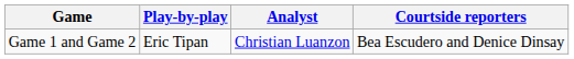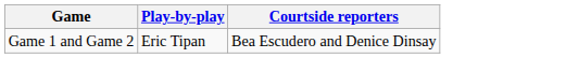 <table class=wikitable>
 <tr>
 <th>Game</th>
 <th><a href='#'>Play-by-play</a></th>
-<th><a href='#'>Analyst</a></th>
 <th><a href='#'>Courtside reporters</a></th>
 </tr>
 <tr>
 <td>Game 1 and Game 2</td>
 <td>Eric Tipan</td>
-<td><a href='#'>Christian Luanzon</a></td>
 <td>Bea Escudero and Denice Dinsay</td>
 </tr>
 </table>
